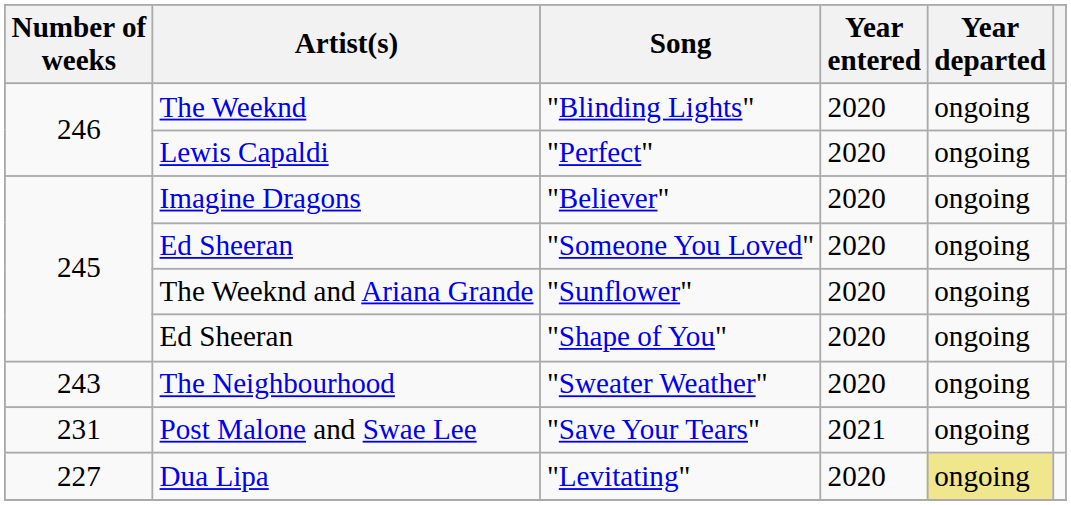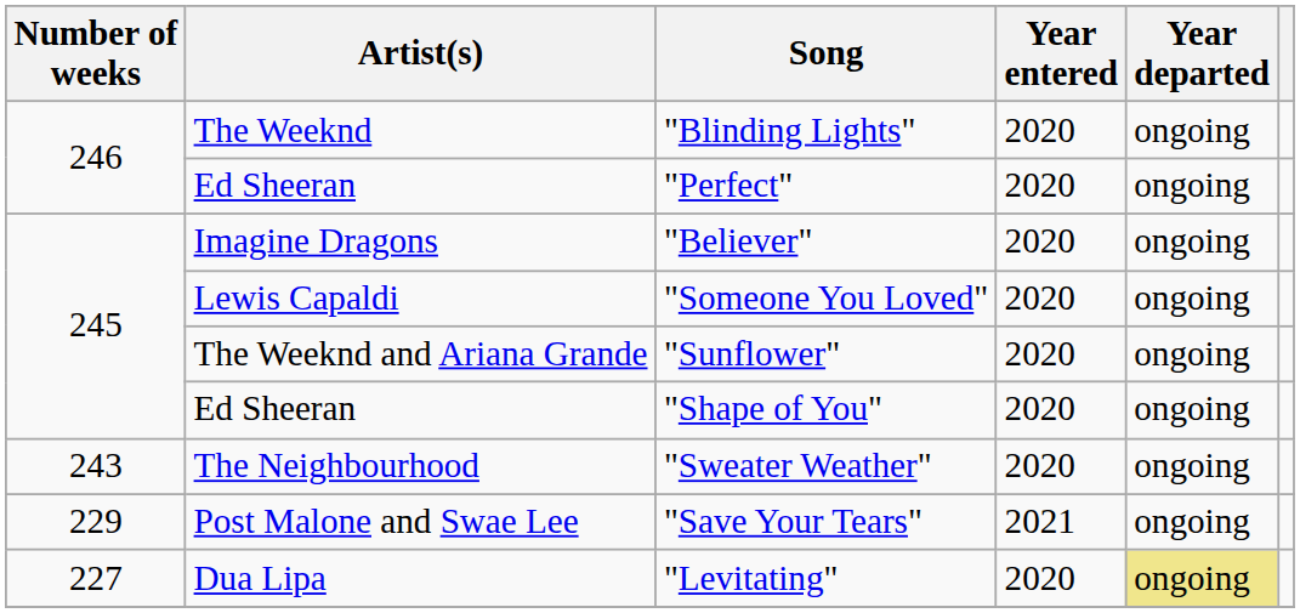 <table class="wikitable sortable" >
 <tr>
 <th>Number of <br> weeks</th>
 <th>Artist(s)</th>
 <th>Song</th>
 <th>Year <br> entered</th>
 <th>Year <br> departed</th>
 <th class="unsortable"></th>
 </tr>
 <tr>
 <td rowspan="2" style="text-align:center;">246</td>
 <td><a href='#'>The Weeknd</a></td>
 <td>"<a href='#'>Blinding Lights</a>"</td>
 <td>2020</td>
 <td>ongoing</td>
 <td></td>
 </tr>
 <tr>
-<td><a href='#'>Lewis Capaldi</a></td>
+<td><a href='#'>Ed Sheeran</a></td>
 <td>"<a href='#'>Perfect</a>"</td>
 <td>2020</td>
 <td>ongoing</td>
 <td></td>
 </tr>
 <tr>
 <td rowspan="4" style="text-align:center;">245</td>
 <td><a href='#'>Imagine Dragons</a></td>
 <td>"<a href='#'>Believer</a>"</td>
 <td>2020</td>
 <td>ongoing</td>
 <td></td>
 </tr>
 <tr>
-<td><a href='#'>Ed Sheeran</a></td>
+<td><a href='#'>Lewis Capaldi</a></td>
 <td>"<a href='#'>Someone You Loved</a>"</td>
 <td>2020</td>
 <td>ongoing</td>
 <td></td>
 </tr>
 <tr>
 <td>The Weeknd and <a href='#'>Ariana Grande</a></td>
 <td>"<a href='#'>Sunflower</a>"</td>
 <td>2020</td>
 <td>ongoing</td>
 <td></td>
 </tr>
 <tr>
 <td>Ed Sheeran</td>
 <td>"<a href='#'>Shape of You</a>"</td>
 <td>2020</td>
 <td>ongoing</td>
 <td></td>
 </tr>
 <tr>
 <td style="text-align:center;">243</td>
 <td><a href='#'>The Neighbourhood</a></td>
 <td>"<a href='#'>Sweater Weather</a>"</td>
 <td>2020</td>
 <td>ongoing</td>
 <td></td>
 </tr>
 <tr>
-<td style="text-align:center;">231</td>
+<td style="text-align:center;">229</td>
 <td><a href='#'>Post Malone</a> and <a href='#'>Swae Lee</a></td>
 <td>"<a href='#'>Save Your Tears</a>"</td>
 <td>2021</td>
 <td>ongoing</td>
 <td></td>
 </tr>
 <tr>
 <td style="text-align:center;">227</td>
 <td><a href='#'>Dua Lipa</a></td>
 <td>"<a href='#'>Levitating</a>"</td>
 <td>2020</td>
 <td style="background: khaki;">ongoing</td>
 <td></td>
 </tr>
 <tr>
 </tr>
 <tr>
 </tr>
 </table>
